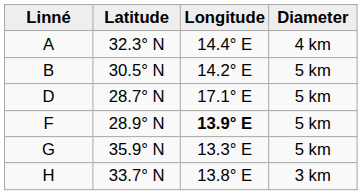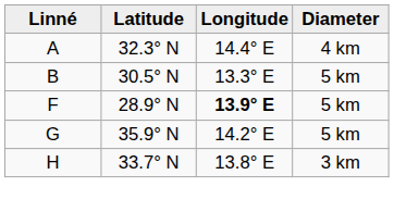 <table class="wikitable">
 <tr>
 <th width="25%" style="background:#eeeeee;">Linné</th>
 <th width="25%" style="background:#eeeeee;">Latitude</th>
 <th width="25%" style="background:#eeeeee;">Longitude</th>
 <th width="25%" style="background:#eeeeee;">Diameter</th>
 </tr>
 <tr>
 <td align="center">A</td>
 <td align="center">32.3° N</td>
 <td align="center">14.4° E</td>
 <td align="center">4 km</td>
 </tr>
 <tr>
 <td align="center">B</td>
 <td align="center">30.5° N</td>
-<td align="center">14.2° E</td>
-<td align="center">5 km</td>
-</tr>
-<tr>
-<td align="center">D</td>
-<td align="center">28.7° N</td>
-<td align="center">17.1° E</td>
+<td align="center">13.3° E</td>
 <td align="center">5 km</td>
 </tr>
 <tr>
 <td align="center">F</td>
 <td align="center">28.9° N</td>
 <td align="center"><strong>13.9° E</strong></td>
 <td align="center">5 km</td>
 </tr>
 <tr>
 <td align="center">G</td>
 <td align="center">35.9° N</td>
-<td align="center">13.3° E</td>
+<td align="center">14.2° E</td>
 <td align="center">5 km</td>
 </tr>
 <tr>
 <td align="center">H</td>
 <td align="center">33.7° N</td>
 <td align="center">13.8° E</td>
 <td align="center">3 km</td>
 </tr>
 </table>
